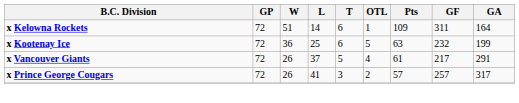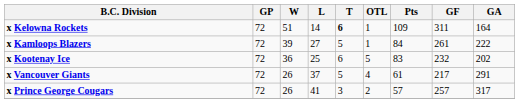 <table class="wikitable">
 <tr>
 <th width="45%">B.C. Division</th>
 <th width="5%">GP</th>
 <th width="5%">W</th>
 <th width="5%">L</th>
 <th width="5%">T</th>
 <th width="5%">OTL</th>
 <th width="7.5%">Pts</th>
 <th width="7.5%">GF</th>
 <th width="7.5%">GA</th>
 </tr>
 <tr>
 <td><strong>x <a href='#'>Kelowna Rockets</a></strong></td>
 <td>72</td>
 <td>51</td>
 <td>14</td>
-<td>6</td>
+<td><strong>6</strong></td>
 <td>1</td>
 <td>109</td>
 <td>311</td>
 <td>164</td>
+</tr>
+<tr>
+<td><strong>x <a href='#'>Kamloops Blazers</a></strong></td>
+<td>72</td>
+<td>39</td>
+<td>27</td>
+<td>5</td>
+<td>1</td>
+<td>84</td>
+<td>261</td>
+<td>222</td>
 </tr>
 <tr>
 <td><strong>x <a href='#'>Kootenay Ice</a></strong></td>
 <td>72</td>
 <td>36</td>
 <td>25</td>
 <td>6</td>
 <td>5</td>
-<td>63</td>
+<td>83</td>
 <td>232</td>
-<td>199</td>
+<td>202</td>
 </tr>
 <tr>
 <td><strong>x <a href='#'>Vancouver Giants</a></strong></td>
 <td>72</td>
 <td>26</td>
 <td>37</td>
 <td>5</td>
 <td>4</td>
 <td>61</td>
 <td>217</td>
 <td>291</td>
 </tr>
 <tr>
 <td><strong>x <a href='#'>Prince George Cougars</a></strong></td>
 <td>72</td>
 <td>26</td>
 <td>41</td>
 <td>3</td>
 <td>2</td>
 <td>57</td>
 <td>257</td>
 <td>317</td>
 </tr>
 <tr>
 </tr>
 </table>
